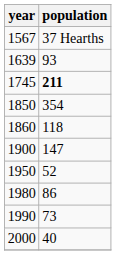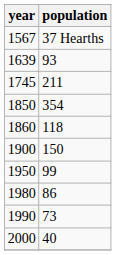 <table class="wikitable">
 <tr>
 <th>year</th>
 <th>population</th>
 </tr>
 <tr>
 <td>1567</td>
 <td>37 Hearths</td>
 </tr>
 <tr>
 <td>1639</td>
 <td>93</td>
 </tr>
 <tr>
 <td>1745</td>
-<td><strong>211</strong></td>
+<td>211</td>
 </tr>
 <tr>
 <td>1850</td>
 <td>354</td>
 </tr>
 <tr>
 <td>1860</td>
 <td>118</td>
 </tr>
 <tr>
 <td>1900</td>
-<td>147</td>
+<td>150</td>
 </tr>
 <tr>
 <td>1950</td>
-<td>52</td>
+<td>99</td>
 </tr>
 <tr>
 <td>1980</td>
 <td>86</td>
 </tr>
 <tr>
 <td>1990</td>
 <td>73</td>
 </tr>
 <tr>
 <td>2000</td>
 <td>40</td>
 </tr>
 <tr>
 </tr>
 </table>
